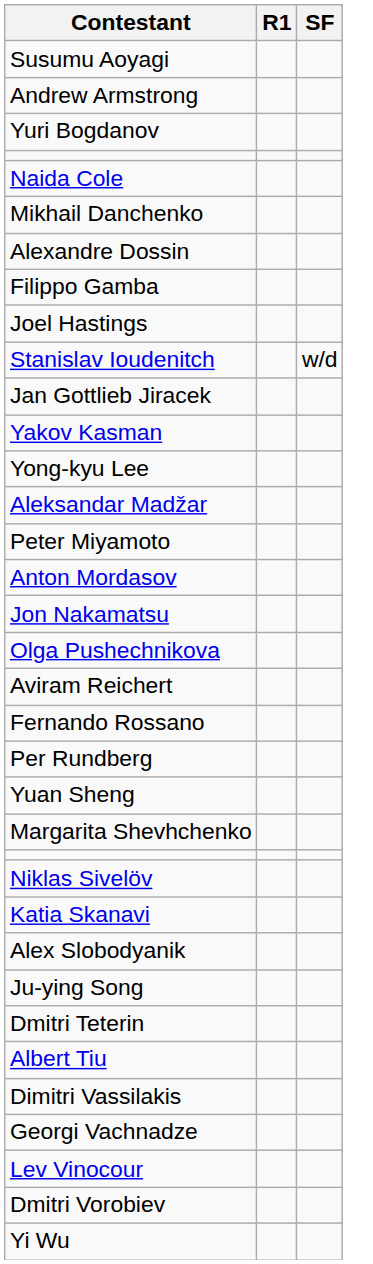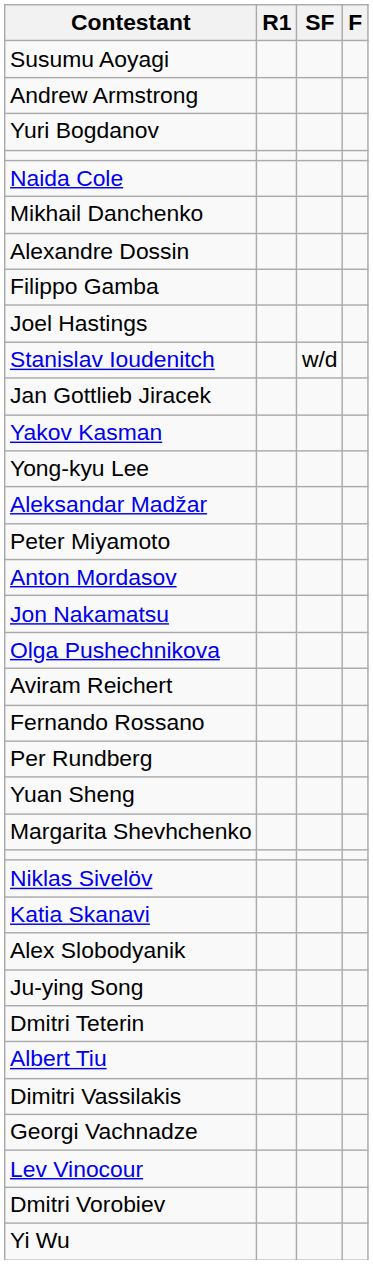 <table class="wikitable">
 <tr>
 <th>Contestant</th>
 <th>R1</th>
 <th>SF</th>
+<th>F</th>
 </tr>
 <tr>
 <td> Susumu Aoyagi</td>
+<td></td>
 <td></td>
 <td></td>
 </tr>
 <tr>
 <td> Andrew Armstrong</td>
 <td></td>
 <td></td>
+<td></td>
 </tr>
 <tr>
 <td> Yuri Bogdanov</td>
+<td></td>
 <td></td>
 <td></td>
 </tr>
 <tr>
 <td> </td>
 <td></td>
 <td></td>
+<td></td>
 </tr>
 <tr>
 <td> <a href='#'>Naida Cole</a></td>
+<td></td>
 <td></td>
 <td></td>
 </tr>
 <tr>
 <td> Mikhail Danchenko</td>
 <td></td>
 <td></td>
+<td></td>
 </tr>
 <tr>
 <td> Alexandre Dossin</td>
+<td></td>
 <td></td>
 <td></td>
 </tr>
 <tr>
 <td> Filippo Gamba</td>
 <td></td>
 <td></td>
+<td></td>
 </tr>
 <tr>
 <td> Joel Hastings</td>
+<td></td>
 <td></td>
 <td></td>
 </tr>
 <tr>
 <td> <a href='#'>Stanislav Ioudenitch</a></td>
 <td></td>
 <td>w/d</td>
+<td></td>
 </tr>
 <tr>
 <td> Jan Gottlieb Jiracek</td>
+<td></td>
 <td></td>
 <td></td>
 </tr>
 <tr>
 <td> <a href='#'>Yakov Kasman</a></td>
 <td></td>
 <td></td>
+<td></td>
 </tr>
 <tr>
 <td> Yong-kyu Lee</td>
+<td></td>
 <td></td>
 <td></td>
 </tr>
 <tr>
 <td> <a href='#'>Aleksandar Madžar</a></td>
 <td></td>
 <td></td>
+<td></td>
 </tr>
 <tr>
 <td> Peter Miyamoto</td>
+<td></td>
 <td></td>
 <td></td>
 </tr>
 <tr>
 <td> <a href='#'>Anton Mordasov</a></td>
 <td></td>
 <td></td>
+<td></td>
 </tr>
 <tr>
 <td> <a href='#'>Jon Nakamatsu</a></td>
+<td></td>
 <td></td>
 <td></td>
 </tr>
 <tr>
 <td> <a href='#'>Olga Pushechnikova</a></td>
 <td></td>
 <td></td>
+<td></td>
 </tr>
 <tr>
 <td> Aviram Reichert</td>
+<td></td>
 <td></td>
 <td></td>
 </tr>
 <tr>
 <td> Fernando Rossano</td>
 <td></td>
 <td></td>
+<td></td>
 </tr>
 <tr>
 <td> Per Rundberg</td>
+<td></td>
 <td></td>
 <td></td>
 </tr>
 <tr>
 <td> Yuan Sheng</td>
 <td></td>
 <td></td>
+<td></td>
 </tr>
 <tr>
 <td> Margarita Shevhchenko</td>
+<td></td>
 <td></td>
 <td></td>
 </tr>
 <tr>
 <td> </td>
 <td></td>
 <td></td>
+<td></td>
 </tr>
 <tr>
 <td> <a href='#'>Niklas Sivelöv</a></td>
+<td></td>
 <td></td>
 <td></td>
 </tr>
 <tr>
 <td> <a href='#'>Katia Skanavi</a></td>
 <td></td>
 <td></td>
+<td></td>
 </tr>
 <tr>
 <td> Alex Slobodyanik</td>
+<td></td>
 <td></td>
 <td></td>
 </tr>
 <tr>
 <td> Ju-ying Song</td>
 <td></td>
 <td></td>
+<td></td>
 </tr>
 <tr>
 <td> Dmitri Teterin</td>
+<td></td>
 <td></td>
 <td></td>
 </tr>
 <tr>
 <td> <a href='#'>Albert Tiu</a></td>
 <td></td>
 <td></td>
+<td></td>
 </tr>
 <tr>
 <td> Dimitri Vassilakis</td>
+<td></td>
 <td></td>
 <td></td>
 </tr>
 <tr>
 <td> Georgi Vachnadze</td>
 <td></td>
 <td></td>
+<td></td>
 </tr>
 <tr>
 <td> <a href='#'>Lev Vinocour</a></td>
+<td></td>
 <td></td>
 <td></td>
 </tr>
 <tr>
 <td> Dmitri Vorobiev</td>
 <td></td>
 <td></td>
+<td></td>
 </tr>
 <tr>
 <td> Yi Wu</td>
 <td></td>
 <td></td>
+<td></td>
 </tr>
 </table>
